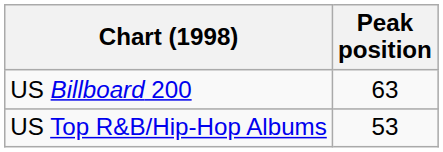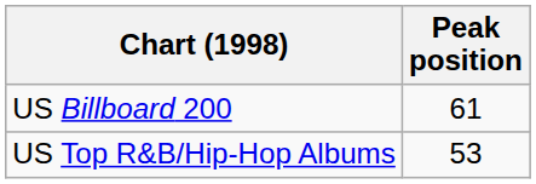 <table class="wikitable sortable">
 <tr>
 <th>Chart (1998)</th>
 <th>Peak<br>position</th>
 </tr>
 <tr>
 <td>US <a href='#'><em>Billboard</em> 200</a></td>
-<td style="text-align:center;">63</td>
+<td style="text-align:center;">61</td>
 </tr>
 <tr>
 <td>US <a href='#'>Top R&B/Hip-Hop Albums</a></td>
 <td style="text-align:center;">53</td>
 </tr>
 </table>
